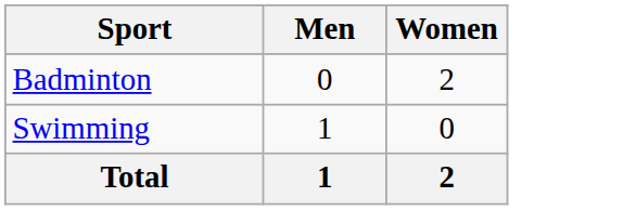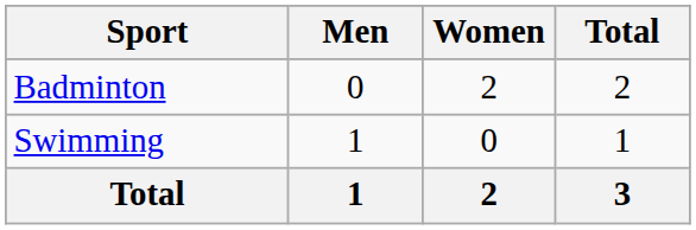 <table class="wikitable sortable" style="text-align:center">
 <tr>
 <th width=125>Sport</th>
 <th width=55>Men</th>
 <th width=55>Women</th>
+<th width=55>Total</th>
 </tr>
 <tr>
 <td align=left><a href='#'>Badminton</a></td>
 <td>0</td>
+<td>2</td>
 <td>2</td>
 </tr>
 <tr>
 <td align="left"><a href='#'>Swimming</a></td>
 <td>1</td>
 <td>0</td>
+<td>1</td>
 </tr>
 <tr>
 <th>Total</th>
 <th>1</th>
 <th>2</th>
+<th>3</th>
 </tr>
 </table>
